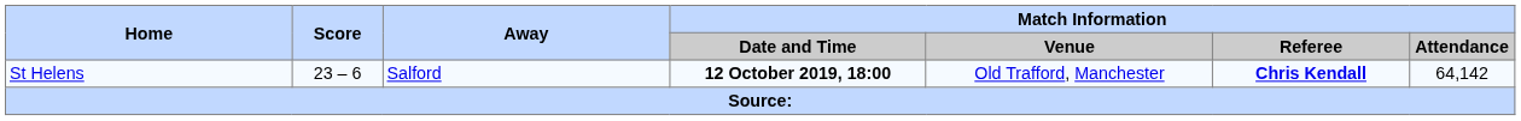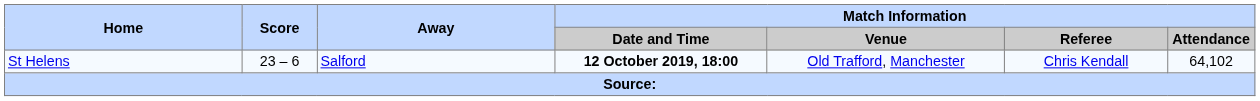 <table border=1 style="border-collapse:collapse; font-size:90%; text-align:center;" cellpadding=3 cellspacing=0 width=100%>
 <tr bgcolor=#C1D8FF>
 <th rowspan=2 width=19%>Home</th>
 <th rowspan=2 width=6%>Score</th>
 <th rowspan=2 width=19%>Away</th>
 <th colspan=6>Match Information</th>
 </tr>
 <tr bgcolor=#CCCCCC>
 <th width=17%>Date and Time</th>
 <th width=19%>Venue</th>
 <th width=13%>Referee</th>
 <th width=7%>Attendance</th>
 </tr>
 <tr bgcolor=#F5FAFF>
 <td align=left> <a href='#'>St Helens</a></td>
 <td>23 – 6</td>
 <td align=left> <a href='#'>Salford</a></td>
 <td><strong>12 October 2019, 18:00</strong></td>
 <td><a href='#'>Old Trafford</a>, <a href='#'>Manchester</a></td>
-<td><strong><a href='#'>Chris Kendall</a></strong></td>
-<td>64,142</td>
+<td><a href='#'>Chris Kendall</a></td>
+<td>64,102</td>
 </tr>
 <tr bgcolor=#C1D8FF>
 <th colspan=12>Source:</th>
 </tr>
 </table>
